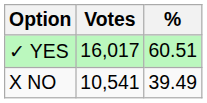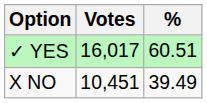 <table class="wikitable">
 <tr>
 <th>Option</th>
 <th>Votes</th>
 <th>%</th>
 </tr>
 <tr>
 <td style=background:#bbf8be>✓ YES</td>
 <td style=background:#bbf8be>16,017</td>
 <td style=background:#bbf8be>60.51</td>
 </tr>
 <tr>
 <td>X NO</td>
-<td>10,541</td>
+<td>10,451</td>
 <td>39.49</td>
 </tr>
 </table>
